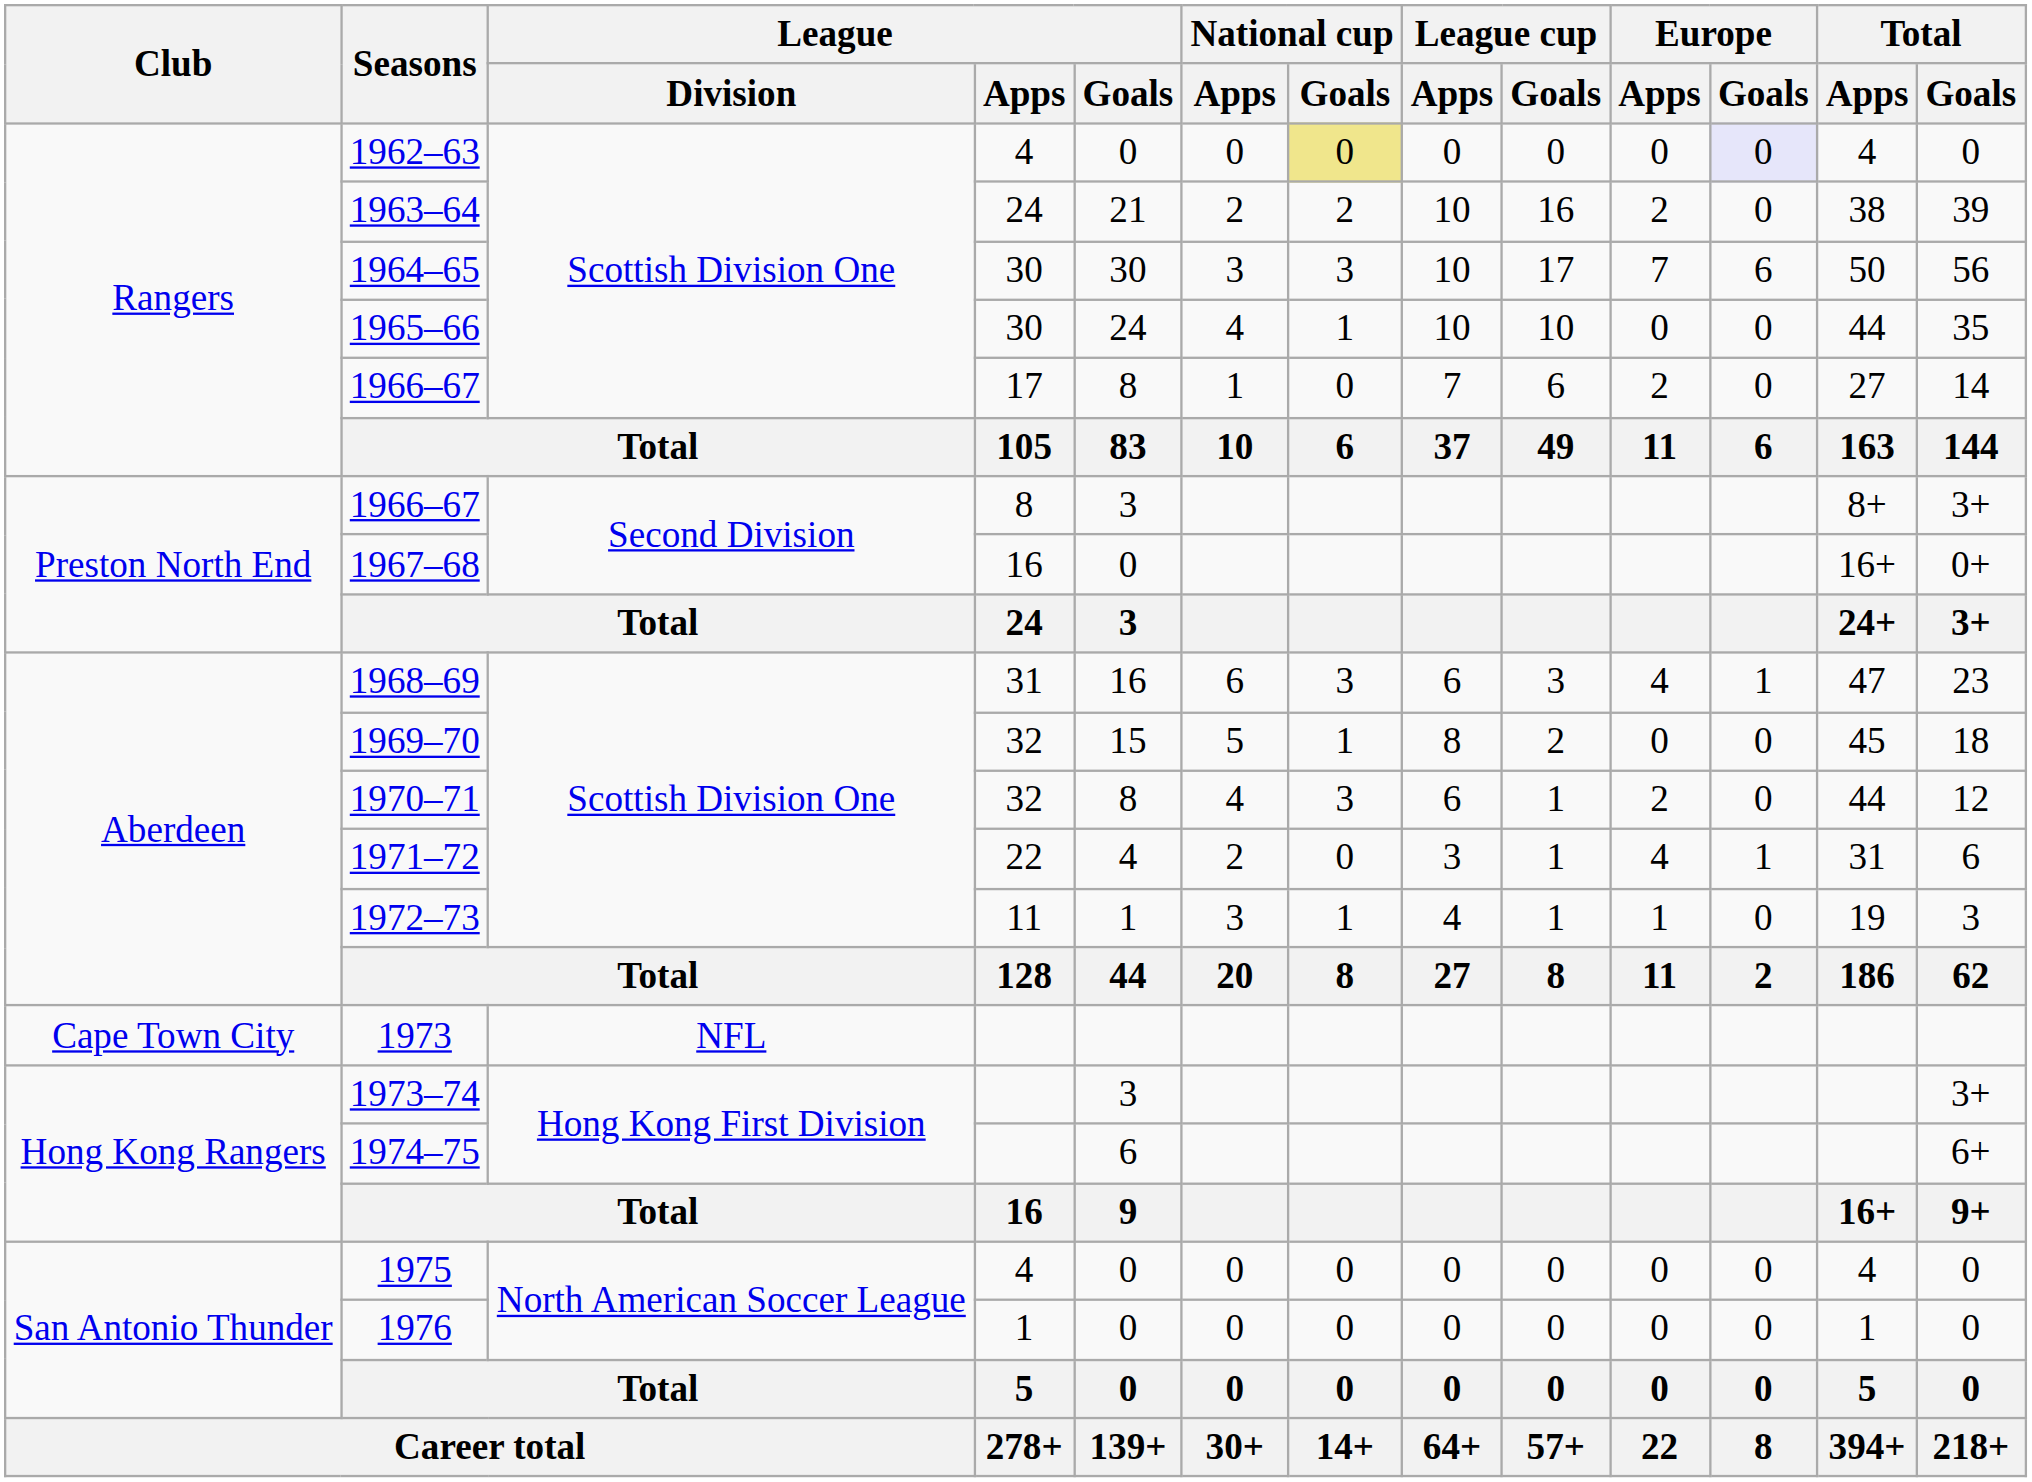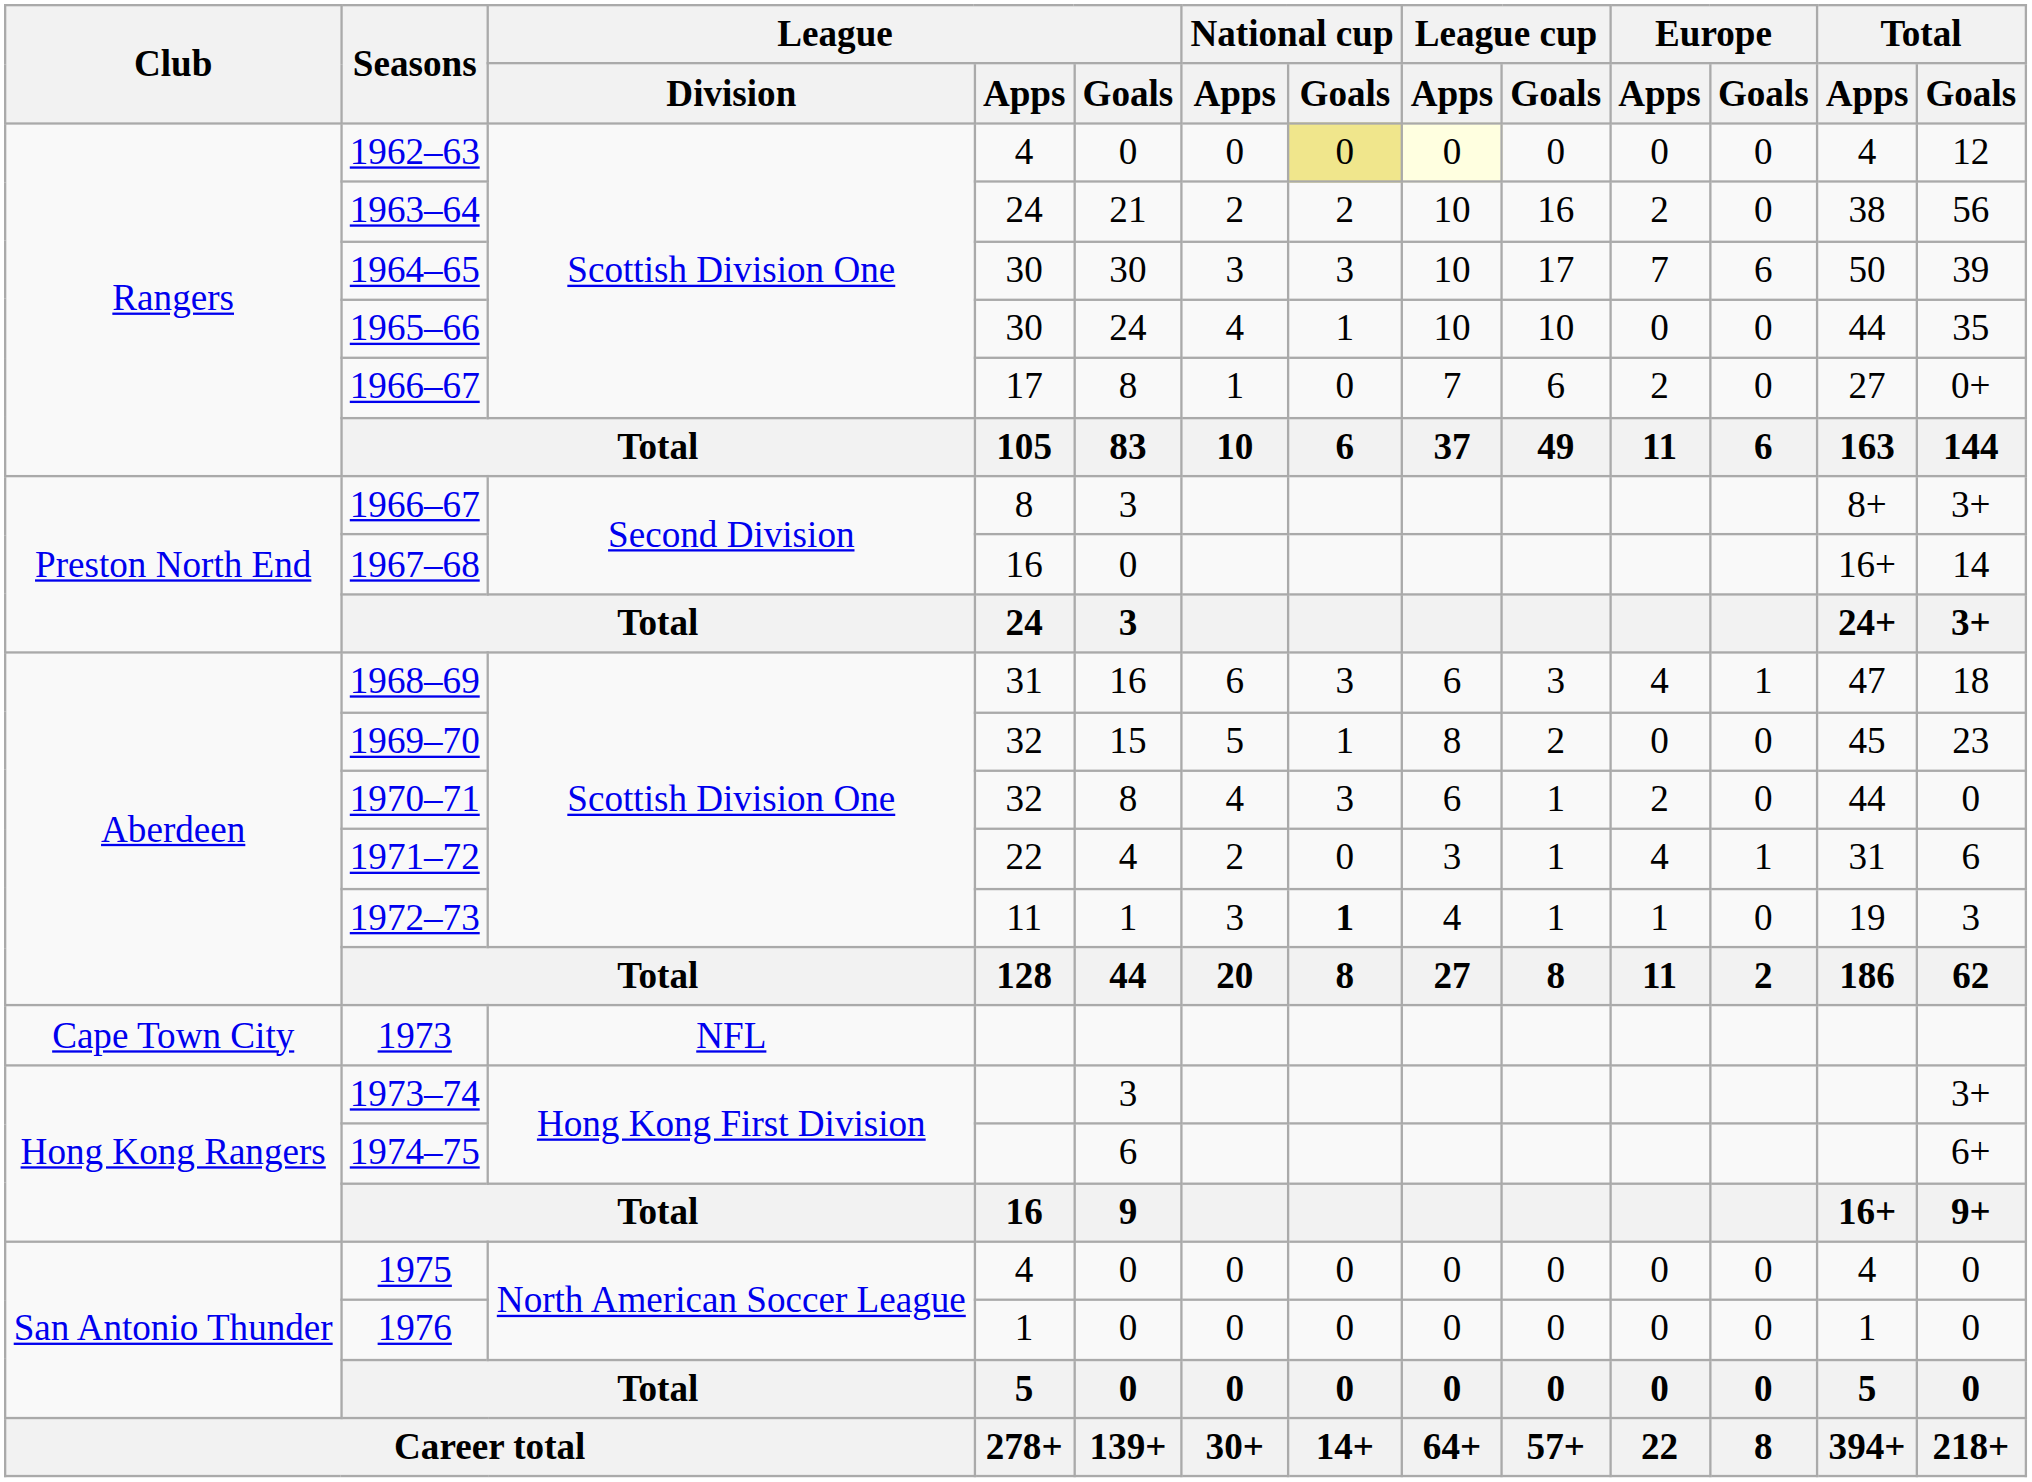 <table class="wikitable" style="text-align:center">
 <tr>
 <th rowspan="2">Club</th>
 <th rowspan="2">Seasons</th>
 <th colspan="3">League</th>
 <th colspan="2">National cup</th>
 <th colspan="2">League cup</th>
 <th colspan="2">Europe</th>
 <th colspan="2">Total</th>
 </tr>
 <tr>
 <th>Division</th>
 <th>Apps</th>
 <th>Goals</th>
 <th>Apps</th>
 <th>Goals</th>
 <th>Apps</th>
 <th>Goals</th>
 <th>Apps</th>
 <th>Goals</th>
 <th>Apps</th>
 <th>Goals</th>
 </tr>
 <tr>
 <td rowspan="6"><a href='#'>Rangers</a></td>
 <td><a href='#'>1962–63</a></td>
 <td rowspan="5"><a href='#'>Scottish Division One</a></td>
 <td>4</td>
 <td>0</td>
 <td>0</td>
 <td style="background: khaki;">0</td>
+<td style="background: lightyellow;">0</td>
 <td>0</td>
 <td>0</td>
 <td>0</td>
-<td style="background: lavender;">0</td>
 <td>4</td>
-<td>0</td>
+<td>12</td>
 </tr>
 <tr>
 <td><a href='#'>1963–64</a></td>
 <td>24</td>
 <td>21</td>
 <td>2</td>
 <td>2</td>
 <td>10</td>
 <td>16</td>
 <td>2</td>
 <td>0</td>
 <td>38</td>
-<td>39</td>
+<td>56</td>
 </tr>
 <tr>
 <td><a href='#'>1964–65</a></td>
 <td>30</td>
 <td>30</td>
 <td>3</td>
 <td>3</td>
 <td>10</td>
 <td>17</td>
 <td>7</td>
 <td>6</td>
 <td>50</td>
-<td>56</td>
+<td>39</td>
 </tr>
 <tr>
 <td><a href='#'>1965–66</a></td>
 <td>30</td>
 <td>24</td>
 <td>4</td>
 <td>1</td>
 <td>10</td>
 <td>10</td>
 <td>0</td>
 <td>0</td>
 <td>44</td>
 <td>35</td>
 </tr>
 <tr>
 <td><a href='#'>1966–67</a></td>
 <td>17</td>
 <td>8</td>
 <td>1</td>
 <td>0</td>
 <td>7</td>
 <td>6</td>
 <td>2</td>
 <td>0</td>
 <td>27</td>
-<td>14</td>
+<td>0+</td>
 </tr>
 <tr>
 <th colspan="2">Total</th>
 <th>105</th>
 <th>83</th>
 <th>10</th>
 <th>6</th>
 <th>37</th>
 <th>49</th>
 <th>11</th>
 <th>6</th>
 <th>163</th>
 <th>144</th>
 </tr>
 <tr>
 <td rowspan="3"><a href='#'>Preston North End</a></td>
 <td><a href='#'>1966–67</a></td>
 <td rowspan="2"><a href='#'>Second Division</a></td>
 <td>8</td>
 <td>3</td>
 <td></td>
 <td></td>
 <td></td>
 <td></td>
 <td></td>
 <td></td>
 <td>8+</td>
 <td>3+</td>
 </tr>
 <tr>
 <td><a href='#'>1967–68</a></td>
 <td>16</td>
 <td>0</td>
 <td></td>
 <td></td>
 <td></td>
 <td></td>
 <td></td>
 <td></td>
 <td>16+</td>
-<td>0+</td>
+<td>14</td>
 </tr>
 <tr>
 <th colspan="2">Total</th>
 <th>24</th>
 <th>3</th>
 <th></th>
 <th></th>
 <th></th>
 <th></th>
 <th></th>
 <th></th>
 <th>24+</th>
 <th>3+</th>
 </tr>
 <tr>
 <td rowspan="6"><a href='#'>Aberdeen</a></td>
 <td><a href='#'>1968–69</a></td>
 <td rowspan="5"><a href='#'>Scottish Division One</a></td>
 <td>31</td>
 <td>16</td>
 <td>6</td>
 <td>3</td>
 <td>6</td>
 <td>3</td>
 <td>4</td>
 <td>1</td>
 <td>47</td>
-<td>23</td>
+<td>18</td>
 </tr>
 <tr>
 <td><a href='#'>1969–70</a></td>
 <td>32</td>
 <td>15</td>
 <td>5</td>
 <td>1</td>
 <td>8</td>
 <td>2</td>
 <td>0</td>
 <td>0</td>
 <td>45</td>
-<td>18</td>
+<td>23</td>
 </tr>
 <tr>
 <td><a href='#'>1970–71</a></td>
 <td>32</td>
 <td>8</td>
 <td>4</td>
 <td>3</td>
 <td>6</td>
 <td>1</td>
 <td>2</td>
 <td>0</td>
 <td>44</td>
-<td>12</td>
+<td>0</td>
 </tr>
 <tr>
 <td><a href='#'>1971–72</a></td>
 <td>22</td>
 <td>4</td>
 <td>2</td>
 <td>0</td>
 <td>3</td>
 <td>1</td>
 <td>4</td>
 <td>1</td>
 <td>31</td>
 <td>6</td>
 </tr>
 <tr>
 <td><a href='#'>1972–73</a></td>
 <td>11</td>
 <td>1</td>
 <td>3</td>
-<td>1</td>
+<td><strong>1</strong></td>
 <td>4</td>
 <td>1</td>
 <td>1</td>
 <td>0</td>
 <td>19</td>
 <td>3</td>
 </tr>
 <tr>
 <th colspan="2">Total</th>
 <th>128</th>
 <th>44</th>
 <th>20</th>
 <th>8</th>
 <th>27</th>
 <th>8</th>
 <th>11</th>
 <th>2</th>
 <th>186</th>
 <th>62</th>
 </tr>
 <tr>
 <td><a href='#'>Cape Town City</a></td>
 <td><a href='#'>1973</a></td>
 <td><a href='#'>NFL</a></td>
 <td></td>
 <td></td>
 <td></td>
 <td></td>
 <td></td>
 <td></td>
 <td></td>
 <td></td>
 <td></td>
 <td></td>
 </tr>
 <tr>
 <td rowspan="3"><a href='#'>Hong Kong Rangers</a></td>
 <td><a href='#'>1973–74</a></td>
 <td rowspan="2"><a href='#'>Hong Kong First Division</a></td>
 <td></td>
 <td>3</td>
 <td></td>
 <td></td>
 <td></td>
 <td></td>
 <td></td>
 <td></td>
 <td></td>
 <td>3+</td>
 </tr>
 <tr>
 <td><a href='#'>1974–75</a></td>
 <td></td>
 <td>6</td>
 <td></td>
 <td></td>
 <td></td>
 <td></td>
 <td></td>
 <td></td>
 <td></td>
 <td>6+</td>
 </tr>
 <tr>
 <th colspan="2">Total</th>
 <th>16</th>
 <th>9</th>
 <th></th>
 <th></th>
 <th></th>
 <th></th>
 <th></th>
 <th></th>
 <th>16+</th>
 <th>9+</th>
 </tr>
 <tr>
 <td rowspan="3"><a href='#'>San Antonio Thunder</a></td>
 <td><a href='#'>1975</a></td>
 <td rowspan="2"><a href='#'>North American Soccer League</a></td>
 <td>4</td>
 <td>0</td>
 <td>0</td>
 <td>0</td>
 <td>0</td>
 <td>0</td>
 <td>0</td>
 <td>0</td>
 <td>4</td>
 <td>0</td>
 </tr>
 <tr>
 <td><a href='#'>1976</a></td>
 <td>1</td>
 <td>0</td>
 <td>0</td>
 <td>0</td>
 <td>0</td>
 <td>0</td>
 <td>0</td>
 <td>0</td>
 <td>1</td>
 <td>0</td>
 </tr>
 <tr>
 <th colspan="2">Total</th>
 <th>5</th>
 <th>0</th>
 <th>0</th>
 <th>0</th>
 <th>0</th>
 <th>0</th>
 <th>0</th>
 <th>0</th>
 <th>5</th>
 <th>0</th>
 </tr>
 <tr>
 <th colspan="3">Career total</th>
 <th>278+</th>
 <th>139+</th>
 <th>30+</th>
 <th>14+</th>
 <th>64+</th>
 <th>57+</th>
 <th>22</th>
 <th>8</th>
 <th>394+</th>
 <th>218+</th>
 </tr>
 </table>
